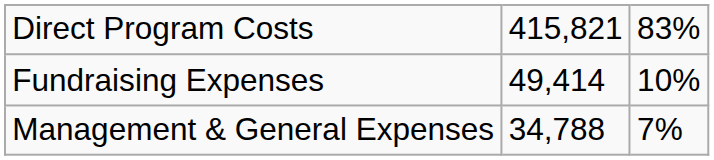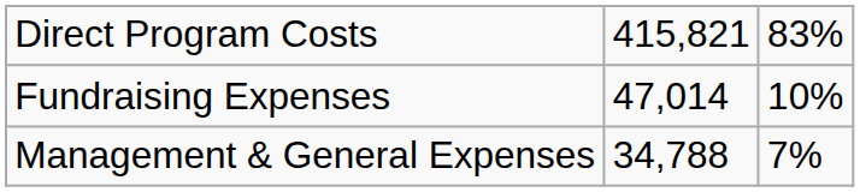 <table class="wikitable">
 <tr>
 <td>Direct Program Costs</td>
 <td>415,821</td>
 <td>83%</td>
 </tr>
 <tr>
 <td>Fundraising Expenses</td>
-<td>49,414</td>
+<td>47,014</td>
 <td>10%</td>
 </tr>
 <tr>
 <td>Management & General Expenses</td>
 <td>34,788</td>
 <td>7%</td>
 </tr>
 </table>
